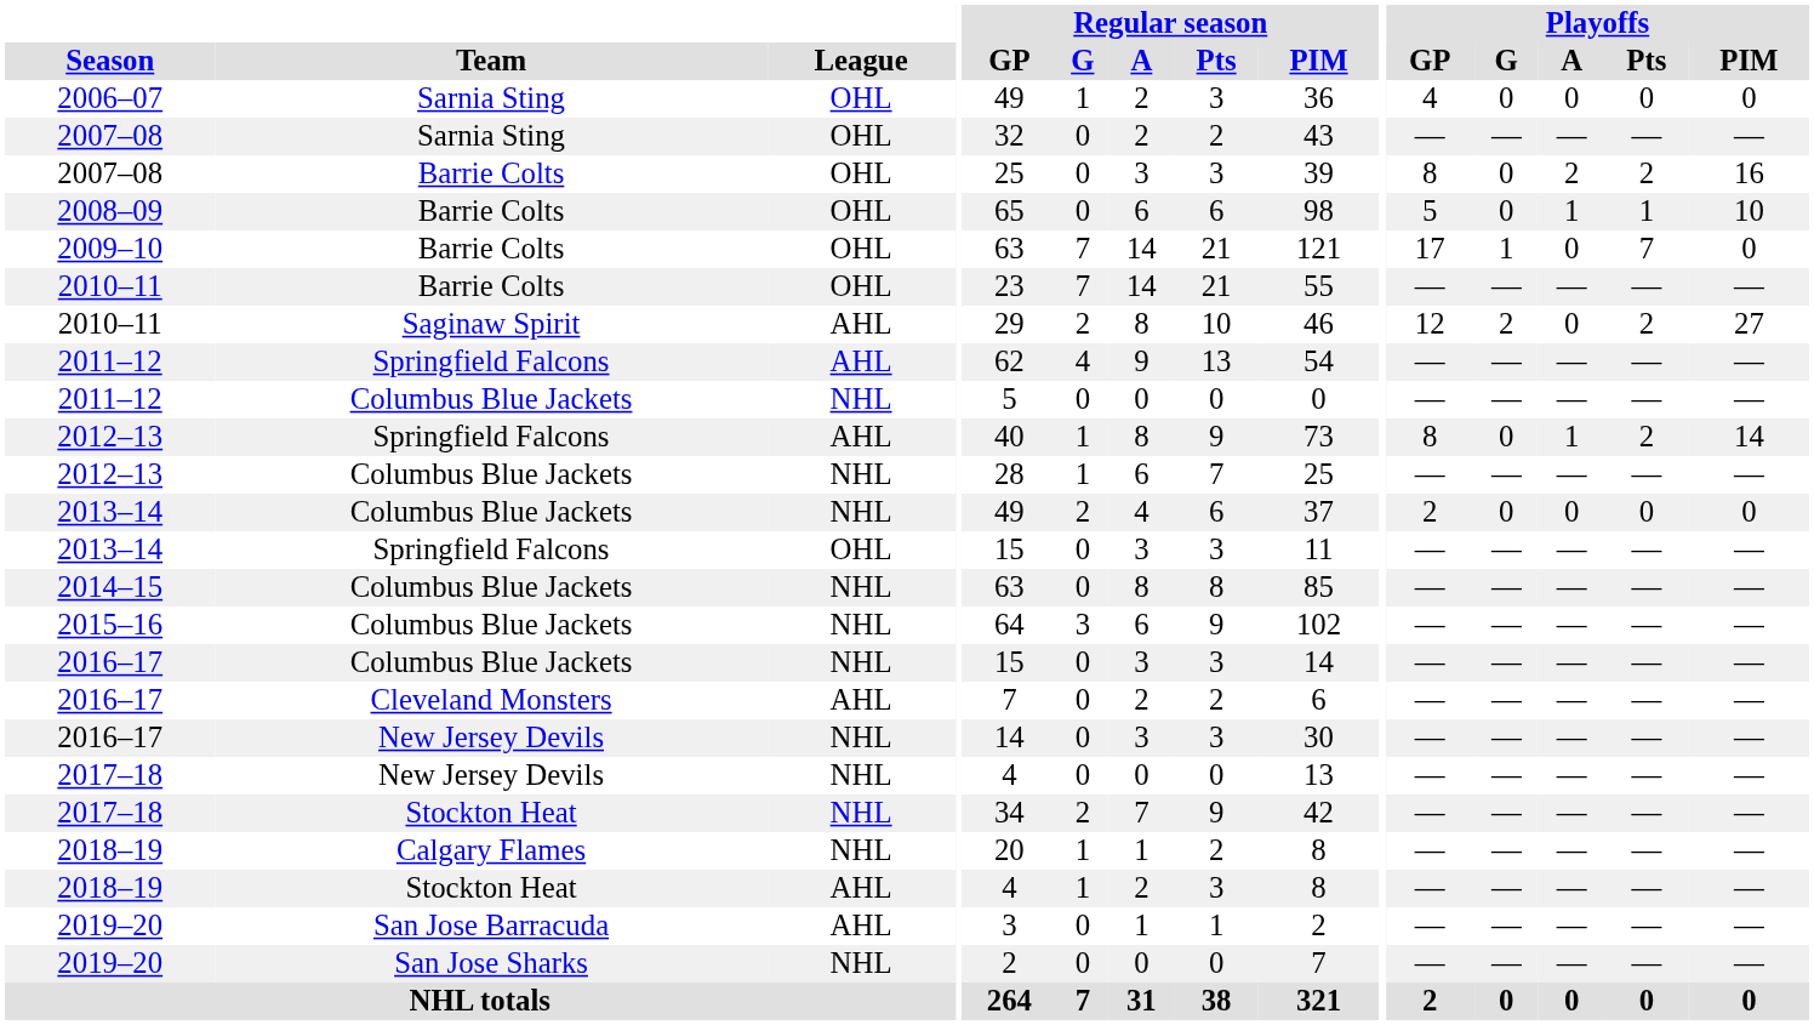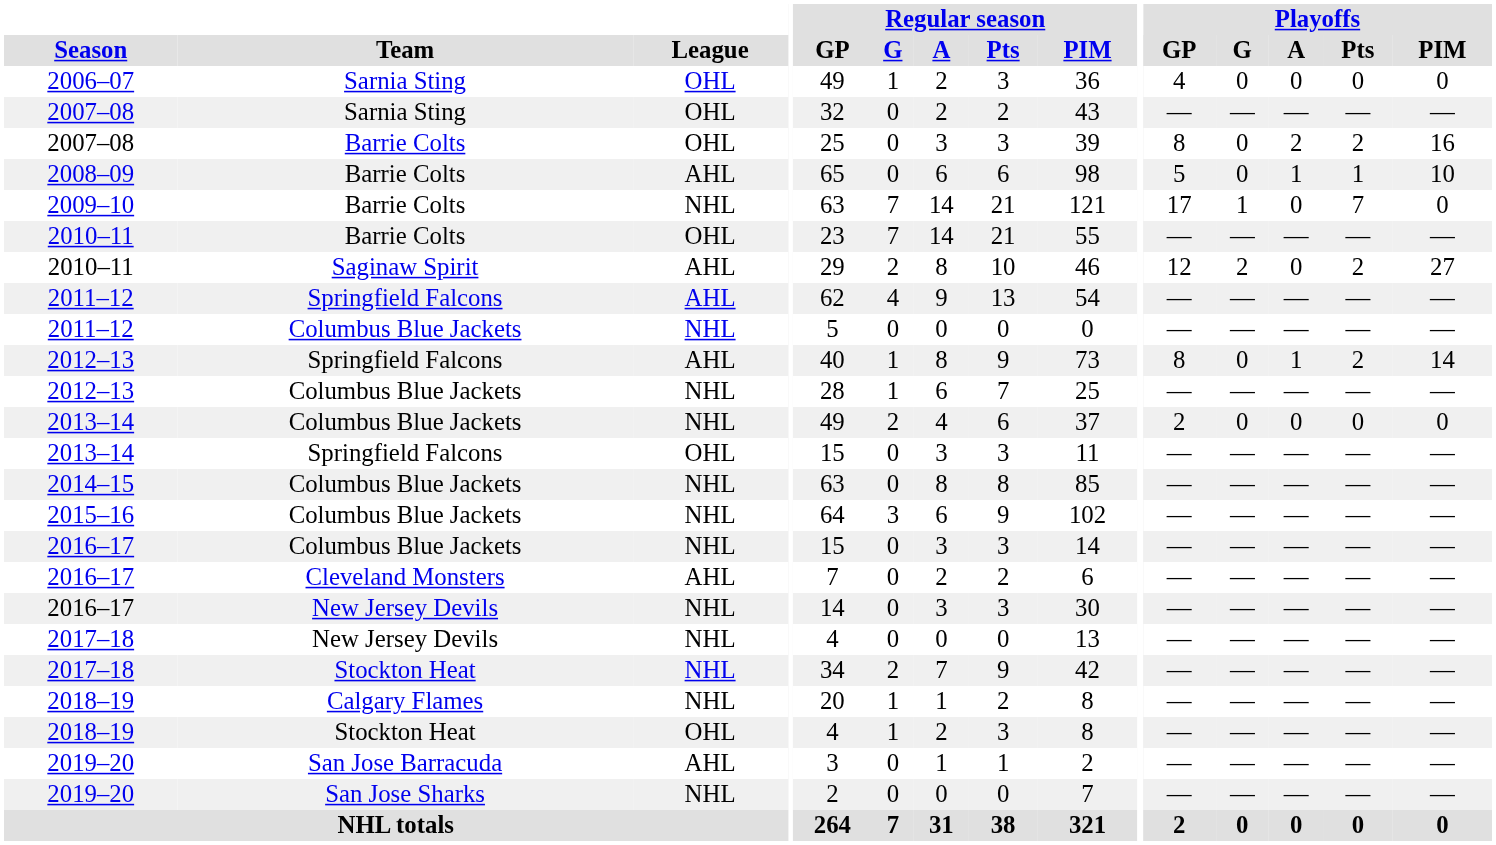 <table border="0" cellpadding="1" cellspacing="0" style="text-align:center; width:60em">
 <tr bgcolor="#e0e0e0">
 <th colspan="3" bgcolor="#ffffff"></th>
 <th rowspan="99" bgcolor="#ffffff"></th>
 <th colspan="5"><a href='#'>Regular season</a></th>
 <th rowspan="99" bgcolor="#ffffff"></th>
 <th colspan="5"><a href='#'>Playoffs</a></th>
 </tr>
 <tr bgcolor="#e0e0e0">
 <th><a href='#'>Season</a></th>
 <th>Team</th>
 <th>League</th>
 <th>GP</th>
 <th><a href='#'>G</a></th>
 <th><a href='#'>A</a></th>
 <th><a href='#'>Pts</a></th>
 <th><a href='#'>PIM</a></th>
 <th>GP</th>
 <th>G</th>
 <th>A</th>
 <th>Pts</th>
 <th>PIM</th>
 </tr>
 <tr ALIGN="center">
 <td><a href='#'>2006–07</a></td>
 <td><a href='#'>Sarnia Sting</a></td>
 <td><a href='#'>OHL</a></td>
 <td>49</td>
 <td>1</td>
 <td>2</td>
 <td>3</td>
 <td>36</td>
 <td>4</td>
 <td>0</td>
 <td>0</td>
 <td>0</td>
 <td>0</td>
 </tr>
 <tr ALIGN="center" bgcolor="#f0f0f0">
 <td><a href='#'>2007–08</a></td>
 <td>Sarnia Sting</td>
 <td>OHL</td>
 <td>32</td>
 <td>0</td>
 <td>2</td>
 <td>2</td>
 <td>43</td>
 <td>—</td>
 <td>—</td>
 <td>—</td>
 <td>—</td>
 <td>—</td>
 </tr>
 <tr ALIGN="center">
 <td>2007–08</td>
 <td><a href='#'>Barrie Colts</a></td>
 <td>OHL</td>
 <td>25</td>
 <td>0</td>
 <td>3</td>
 <td>3</td>
 <td>39</td>
 <td>8</td>
 <td>0</td>
 <td>2</td>
 <td>2</td>
 <td>16</td>
 </tr>
 <tr ALIGN="center" bgcolor="#f0f0f0">
 <td><a href='#'>2008–09</a></td>
 <td>Barrie Colts</td>
-<td>OHL</td>
+<td>AHL</td>
 <td>65</td>
 <td>0</td>
 <td>6</td>
 <td>6</td>
 <td>98</td>
 <td>5</td>
 <td>0</td>
 <td>1</td>
 <td>1</td>
 <td>10</td>
 </tr>
 <tr ALIGN="center">
 <td><a href='#'>2009–10</a></td>
 <td>Barrie Colts</td>
-<td>OHL</td>
+<td>NHL</td>
 <td>63</td>
 <td>7</td>
 <td>14</td>
 <td>21</td>
 <td>121</td>
 <td>17</td>
 <td>1</td>
 <td>0</td>
 <td>7</td>
 <td>0</td>
 </tr>
 <tr ALIGN="center" bgcolor="#f0f0f0">
 <td><a href='#'>2010–11</a></td>
 <td>Barrie Colts</td>
 <td>OHL</td>
 <td>23</td>
 <td>7</td>
 <td>14</td>
 <td>21</td>
 <td>55</td>
 <td>—</td>
 <td>—</td>
 <td>—</td>
 <td>—</td>
 <td>—</td>
 </tr>
 <tr ALIGN="center">
 <td>2010–11</td>
 <td><a href='#'>Saginaw Spirit</a></td>
 <td>AHL</td>
 <td>29</td>
 <td>2</td>
 <td>8</td>
 <td>10</td>
 <td>46</td>
 <td>12</td>
 <td>2</td>
 <td>0</td>
 <td>2</td>
 <td>27</td>
 </tr>
 <tr ALIGN="center" bgcolor="#f0f0f0">
 <td><a href='#'>2011–12</a></td>
 <td><a href='#'>Springfield Falcons</a></td>
 <td><a href='#'>AHL</a></td>
 <td>62</td>
 <td>4</td>
 <td>9</td>
 <td>13</td>
 <td>54</td>
 <td>—</td>
 <td>—</td>
 <td>—</td>
 <td>—</td>
 <td>—</td>
 </tr>
 <tr ALIGN="center">
 <td><a href='#'>2011–12</a></td>
 <td><a href='#'>Columbus Blue Jackets</a></td>
 <td><a href='#'>NHL</a></td>
 <td>5</td>
 <td>0</td>
 <td>0</td>
 <td>0</td>
 <td>0</td>
 <td>—</td>
 <td>—</td>
 <td>—</td>
 <td>—</td>
 <td>—</td>
 </tr>
 <tr ALIGN="center" bgcolor="#f0f0f0">
 <td><a href='#'>2012–13</a></td>
 <td>Springfield Falcons</td>
 <td>AHL</td>
 <td>40</td>
 <td>1</td>
 <td>8</td>
 <td>9</td>
 <td>73</td>
 <td>8</td>
 <td>0</td>
 <td>1</td>
 <td>2</td>
 <td>14</td>
 </tr>
 <tr ALIGN="center">
 <td><a href='#'>2012–13</a></td>
 <td>Columbus Blue Jackets</td>
 <td>NHL</td>
 <td>28</td>
 <td>1</td>
 <td>6</td>
 <td>7</td>
 <td>25</td>
 <td>—</td>
 <td>—</td>
 <td>—</td>
 <td>—</td>
 <td>—</td>
 </tr>
 <tr ALIGN="center" bgcolor="#f0f0f0">
 <td><a href='#'>2013–14</a></td>
 <td>Columbus Blue Jackets</td>
 <td>NHL</td>
 <td>49</td>
 <td>2</td>
 <td>4</td>
 <td>6</td>
 <td>37</td>
 <td>2</td>
 <td>0</td>
 <td>0</td>
 <td>0</td>
 <td>0</td>
 </tr>
 <tr ALIGN="center">
 <td><a href='#'>2013–14</a></td>
 <td>Springfield Falcons</td>
 <td>OHL</td>
 <td>15</td>
 <td>0</td>
 <td>3</td>
 <td>3</td>
 <td>11</td>
 <td>—</td>
 <td>—</td>
 <td>—</td>
 <td>—</td>
 <td>—</td>
 </tr>
 <tr ALIGN="center" bgcolor="#f0f0f0">
 <td><a href='#'>2014–15</a></td>
 <td>Columbus Blue Jackets</td>
 <td>NHL</td>
 <td>63</td>
 <td>0</td>
 <td>8</td>
 <td>8</td>
 <td>85</td>
 <td>—</td>
 <td>—</td>
 <td>—</td>
 <td>—</td>
 <td>—</td>
 </tr>
 <tr ALIGN="center">
 <td><a href='#'>2015–16</a></td>
 <td>Columbus Blue Jackets</td>
 <td>NHL</td>
 <td>64</td>
 <td>3</td>
 <td>6</td>
 <td>9</td>
 <td>102</td>
 <td>—</td>
 <td>—</td>
 <td>—</td>
 <td>—</td>
 <td>—</td>
 </tr>
 <tr ALIGN="center" bgcolor="#f0f0f0">
 <td><a href='#'>2016–17</a></td>
 <td>Columbus Blue Jackets</td>
 <td>NHL</td>
 <td>15</td>
 <td>0</td>
 <td>3</td>
 <td>3</td>
 <td>14</td>
 <td>—</td>
 <td>—</td>
 <td>—</td>
 <td>—</td>
 <td>—</td>
 </tr>
 <tr ALIGN="center">
 <td><a href='#'>2016–17</a></td>
 <td><a href='#'>Cleveland Monsters</a></td>
 <td>AHL</td>
 <td>7</td>
 <td>0</td>
 <td>2</td>
 <td>2</td>
 <td>6</td>
 <td>—</td>
 <td>—</td>
 <td>—</td>
 <td>—</td>
 <td>—</td>
 </tr>
 <tr ALIGN="center" bgcolor="#f0f0f0">
 <td>2016–17</td>
 <td><a href='#'>New Jersey Devils</a></td>
 <td>NHL</td>
 <td>14</td>
 <td>0</td>
 <td>3</td>
 <td>3</td>
 <td>30</td>
 <td>—</td>
 <td>—</td>
 <td>—</td>
 <td>—</td>
 <td>—</td>
 </tr>
 <tr ALIGN="center">
 <td><a href='#'>2017–18</a></td>
 <td>New Jersey Devils</td>
 <td>NHL</td>
 <td>4</td>
 <td>0</td>
 <td>0</td>
 <td>0</td>
 <td>13</td>
 <td>—</td>
 <td>—</td>
 <td>—</td>
 <td>—</td>
 <td>—</td>
 </tr>
 <tr ALIGN="center" bgcolor="#f0f0f0">
 <td><a href='#'>2017–18</a></td>
 <td><a href='#'>Stockton Heat</a></td>
 <td><a href='#'>NHL</a></td>
 <td>34</td>
 <td>2</td>
 <td>7</td>
 <td>9</td>
 <td>42</td>
 <td>—</td>
 <td>—</td>
 <td>—</td>
 <td>—</td>
 <td>—</td>
 </tr>
 <tr ALIGN="center">
 <td><a href='#'>2018–19</a></td>
 <td><a href='#'>Calgary Flames</a></td>
 <td>NHL</td>
 <td>20</td>
 <td>1</td>
 <td>1</td>
 <td>2</td>
 <td>8</td>
 <td>—</td>
 <td>—</td>
 <td>—</td>
 <td>—</td>
 <td>—</td>
 </tr>
 <tr ALIGN="center" bgcolor="#f0f0f0">
 <td><a href='#'>2018–19</a></td>
 <td>Stockton Heat</td>
-<td>AHL</td>
+<td>OHL</td>
 <td>4</td>
 <td>1</td>
 <td>2</td>
 <td>3</td>
 <td>8</td>
 <td>—</td>
 <td>—</td>
 <td>—</td>
 <td>—</td>
 <td>—</td>
 </tr>
 <tr>
 <td><a href='#'>2019–20</a></td>
 <td><a href='#'>San Jose Barracuda</a></td>
 <td>AHL</td>
 <td>3</td>
 <td>0</td>
 <td>1</td>
 <td>1</td>
 <td>2</td>
 <td>—</td>
 <td>—</td>
 <td>—</td>
 <td>—</td>
 <td>—</td>
 </tr>
 <tr ALIGN="center" bgcolor="#f0f0f0">
 <td><a href='#'>2019–20</a></td>
 <td><a href='#'>San Jose Sharks</a></td>
 <td>NHL</td>
 <td>2</td>
 <td>0</td>
 <td>0</td>
 <td>0</td>
 <td>7</td>
 <td>—</td>
 <td>—</td>
 <td>—</td>
 <td>—</td>
 <td>—<br></td>
 </tr>
 <tr bgcolor="#e0e0e0">
 <th colspan="3">NHL totals</th>
 <th>264</th>
 <th>7</th>
 <th>31</th>
 <th>38</th>
 <th>321</th>
 <th>2</th>
 <th>0</th>
 <th>0</th>
 <th>0</th>
 <th>0</th>
 </tr>
 </table>
